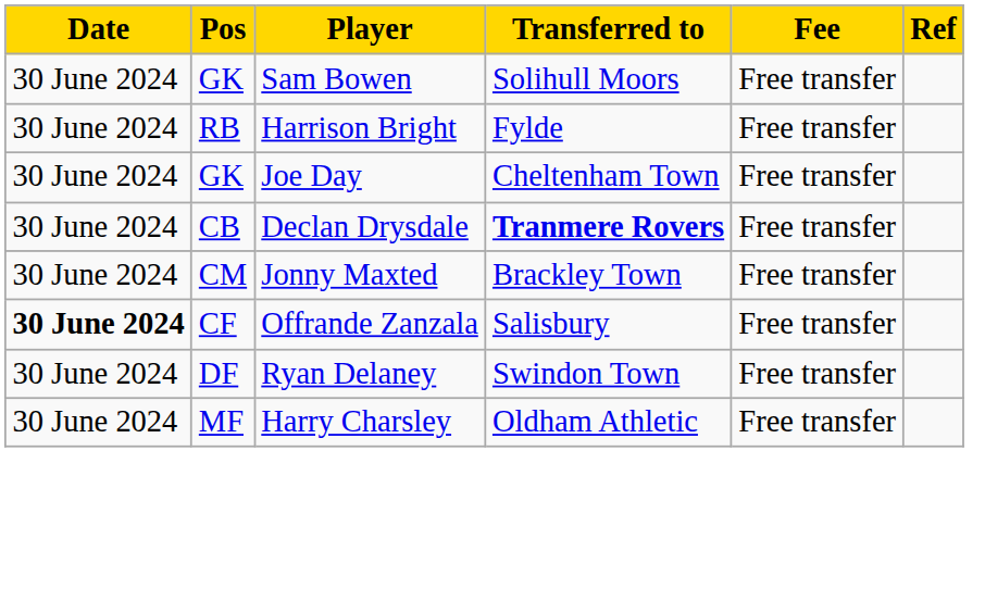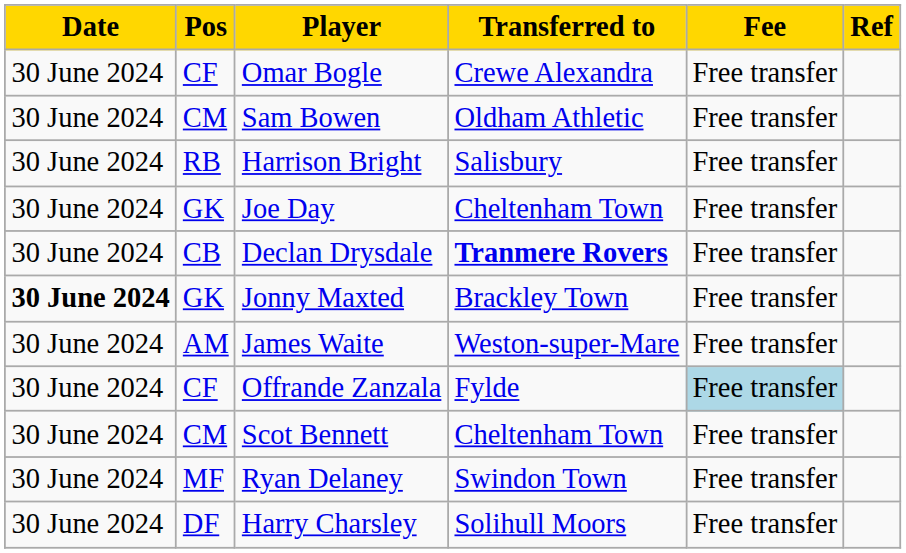 <table class="wikitable plainrowheaders sortable">
 <tr>
 <th style="background:gold; color:black;">Date</th>
 <th style="background:gold; color:black;">Pos</th>
 <th style="background:gold; color:black;">Player</th>
 <th style="background:gold; color:black;">Transferred to</th>
 <th style="background:gold; color:black;">Fee</th>
 <th style="background:gold; color:black;">Ref</th>
 </tr>
 <tr>
 <td>30 June 2024</td>
-<td><a href='#'>GK</a></td>
+<td><a href='#'>CF</a></td>
+<td> <a href='#'>Omar Bogle</a></td>
+<td> <a href='#'>Crewe Alexandra</a></td>
+<td>Free transfer</td>
+<td></td>
+</tr>
+<tr>
+<td>30 June 2024</td>
+<td><a href='#'>CM</a></td>
 <td> <a href='#'>Sam Bowen</a></td>
-<td> <a href='#'>Solihull Moors</a></td>
+<td> <a href='#'>Oldham Athletic</a></td>
 <td>Free transfer</td>
 <td></td>
 </tr>
 <tr>
 <td>30 June 2024</td>
 <td><a href='#'>RB</a></td>
 <td> <a href='#'>Harrison Bright</a></td>
-<td> <a href='#'>Fylde</a></td>
+<td> <a href='#'>Salisbury</a></td>
 <td>Free transfer</td>
 <td></td>
 </tr>
 <tr>
 <td>30 June 2024</td>
 <td><a href='#'>GK</a></td>
 <td> <a href='#'>Joe Day</a></td>
 <td> <a href='#'>Cheltenham Town</a></td>
 <td>Free transfer</td>
 <td></td>
 </tr>
 <tr>
 <td>30 June 2024</td>
 <td><a href='#'>CB</a></td>
 <td> <a href='#'>Declan Drysdale</a></td>
 <td><strong> <a href='#'>Tranmere Rovers</a></strong></td>
 <td>Free transfer</td>
 <td></td>
 </tr>
 <tr>
-<td>30 June 2024</td>
-<td><a href='#'>CM</a></td>
+<td><strong>30 June 2024</strong></td>
+<td><a href='#'>GK</a></td>
 <td> <a href='#'>Jonny Maxted</a></td>
 <td> <a href='#'>Brackley Town</a></td>
 <td>Free transfer</td>
 <td></td>
 </tr>
 <tr>
-<td><strong>30 June 2024</strong></td>
-<td><a href='#'>CF</a></td>
-<td> <a href='#'>Offrande Zanzala</a></td>
-<td> <a href='#'>Salisbury</a></td>
+<td>30 June 2024</td>
+<td><a href='#'>AM</a></td>
+<td> <a href='#'>James Waite</a></td>
+<td> <a href='#'>Weston-super-Mare</a></td>
 <td>Free transfer</td>
 <td></td>
 </tr>
 <tr>
 <td>30 June 2024</td>
-<td><a href='#'>DF</a></td>
+<td><a href='#'>CF</a></td>
+<td> <a href='#'>Offrande Zanzala</a></td>
+<td> <a href='#'>Fylde</a></td>
+<td style="background: lightblue;">Free transfer</td>
+<td></td>
+</tr>
+<tr>
+<td>30 June 2024</td>
+<td><a href='#'>CM</a></td>
+<td> <a href='#'>Scot Bennett</a></td>
+<td> <a href='#'>Cheltenham Town</a></td>
+<td>Free transfer</td>
+<td></td>
+</tr>
+<tr>
+<td>30 June 2024</td>
+<td><a href='#'>MF</a></td>
 <td> <a href='#'>Ryan Delaney</a></td>
 <td> <a href='#'>Swindon Town</a></td>
 <td>Free transfer</td>
 <td></td>
 </tr>
 <tr>
 <td>30 June 2024</td>
-<td><a href='#'>MF</a></td>
+<td><a href='#'>DF</a></td>
 <td> <a href='#'>Harry Charsley</a></td>
-<td> <a href='#'>Oldham Athletic</a></td>
+<td> <a href='#'>Solihull Moors</a></td>
 <td>Free transfer</td>
 <td></td>
 </tr>
 </table>
